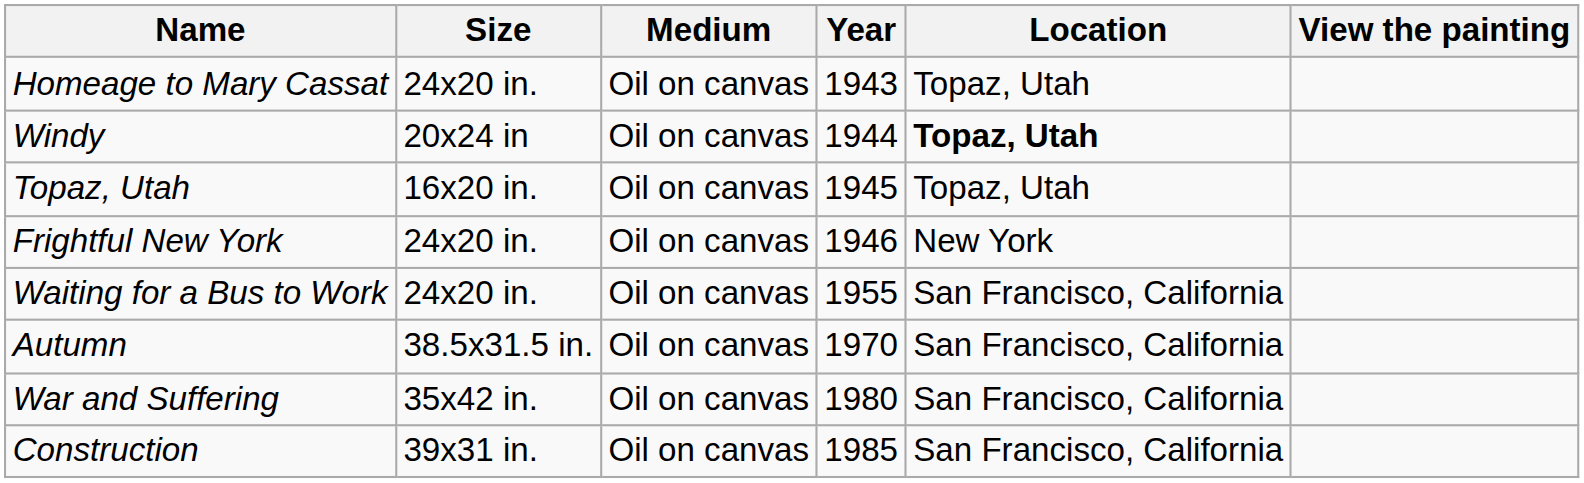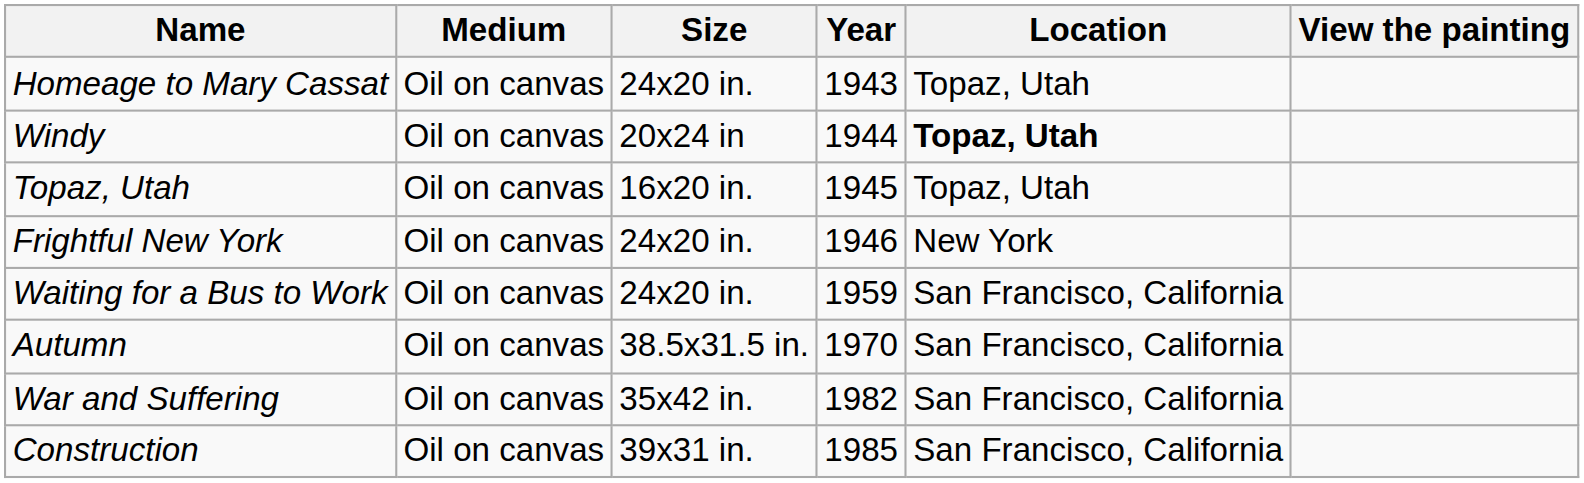 <table class="wikitable">
 <tr>
 <th>Name</th>
+<th>Medium</th>
 <th>Size</th>
-<th>Medium</th>
 <th>Year</th>
 <th>Location</th>
 <th>View the painting</th>
 </tr>
 <tr>
 <td><em>Homeage to Mary Cassat</em></td>
+<td>Oil on canvas</td>
 <td>24x20 in.</td>
-<td>Oil on canvas</td>
 <td>1943</td>
 <td>Topaz, Utah</td>
 <td></td>
 </tr>
 <tr>
 <td><em>Windy</em></td>
+<td>Oil on canvas</td>
 <td>20x24 in</td>
-<td>Oil on canvas</td>
 <td>1944</td>
 <td><strong>Topaz, Utah</strong></td>
 <td></td>
 </tr>
 <tr>
 <td><em>Topaz, Utah</em></td>
+<td>Oil on canvas</td>
 <td>16x20 in.</td>
-<td>Oil on canvas</td>
 <td>1945</td>
 <td>Topaz, Utah</td>
 <td></td>
 </tr>
 <tr>
 <td><em>Frightful New York</em></td>
+<td>Oil on canvas</td>
 <td>24x20 in.</td>
-<td>Oil on canvas</td>
 <td>1946</td>
 <td>New York</td>
 <td></td>
 </tr>
 <tr>
 <td><em>Waiting for a Bus to Work</em></td>
+<td>Oil on canvas</td>
 <td>24x20 in.</td>
-<td>Oil on canvas</td>
-<td>1955</td>
+<td>1959</td>
 <td>San Francisco, California</td>
 <td></td>
 </tr>
 <tr>
 <td><em>Autumn</em></td>
+<td>Oil on canvas</td>
 <td>38.5x31.5 in.</td>
-<td>Oil on canvas</td>
 <td>1970</td>
 <td>San Francisco, California</td>
 <td></td>
 </tr>
 <tr>
 <td><em>War and Suffering</em></td>
+<td>Oil on canvas</td>
 <td>35x42 in.</td>
-<td>Oil on canvas</td>
-<td>1980</td>
+<td>1982</td>
 <td>San Francisco, California</td>
 <td></td>
 </tr>
 <tr>
 <td><em>Construction</em></td>
+<td>Oil on canvas</td>
 <td>39x31 in.</td>
-<td>Oil on canvas</td>
 <td>1985</td>
 <td>San Francisco, California</td>
 <td></td>
 </tr>
 </table>
